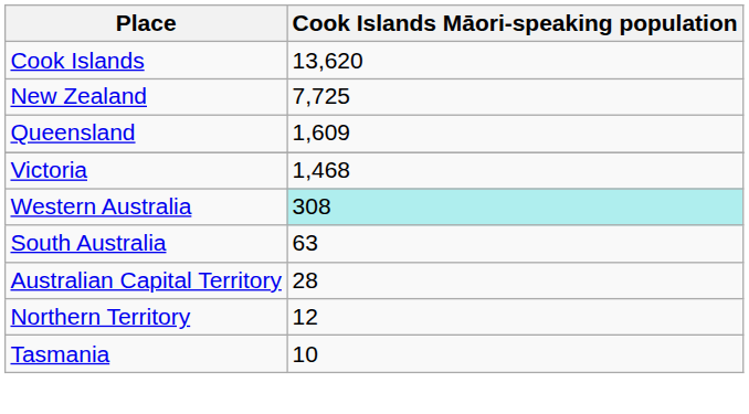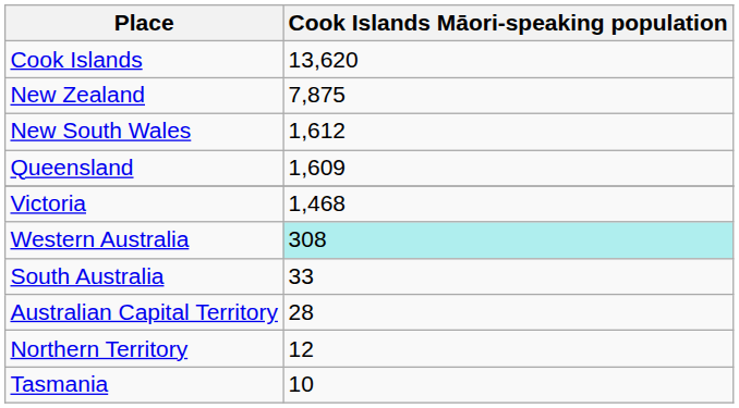 <table class="wikitable">
 <tr>
 <th>Place</th>
 <th>Cook Islands Māori-speaking population</th>
 </tr>
 <tr>
 <td><a href='#'>Cook Islands</a></td>
 <td>13,620</td>
 </tr>
 <tr>
 <td><a href='#'>New Zealand</a></td>
-<td>7,725</td>
+<td>7,875</td>
+</tr>
+<tr>
+<td><a href='#'>New South Wales</a></td>
+<td>1,612</td>
 </tr>
 <tr>
 <td><a href='#'>Queensland</a></td>
 <td>1,609</td>
 </tr>
 <tr>
 </tr>
 <tr>
 <td><a href='#'>Victoria</a></td>
 <td>1,468</td>
 </tr>
 <tr>
 <td><a href='#'>Western Australia</a></td>
 <td style="background: paleturquoise;">308</td>
 </tr>
 <tr>
 <td><a href='#'>South Australia</a></td>
-<td>63</td>
+<td>33</td>
 </tr>
 <tr>
 <td><a href='#'>Australian Capital Territory</a></td>
 <td>28</td>
 </tr>
 <tr>
 <td><a href='#'>Northern Territory</a></td>
 <td>12</td>
 </tr>
 <tr>
 <td><a href='#'>Tasmania</a></td>
 <td>10</td>
 </tr>
 </table>
